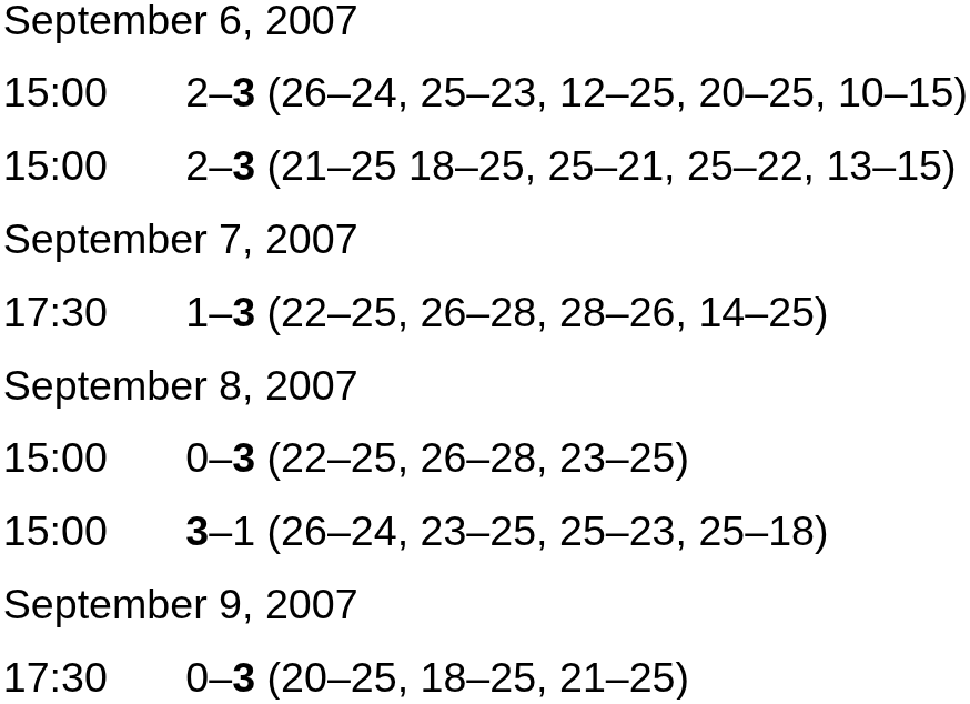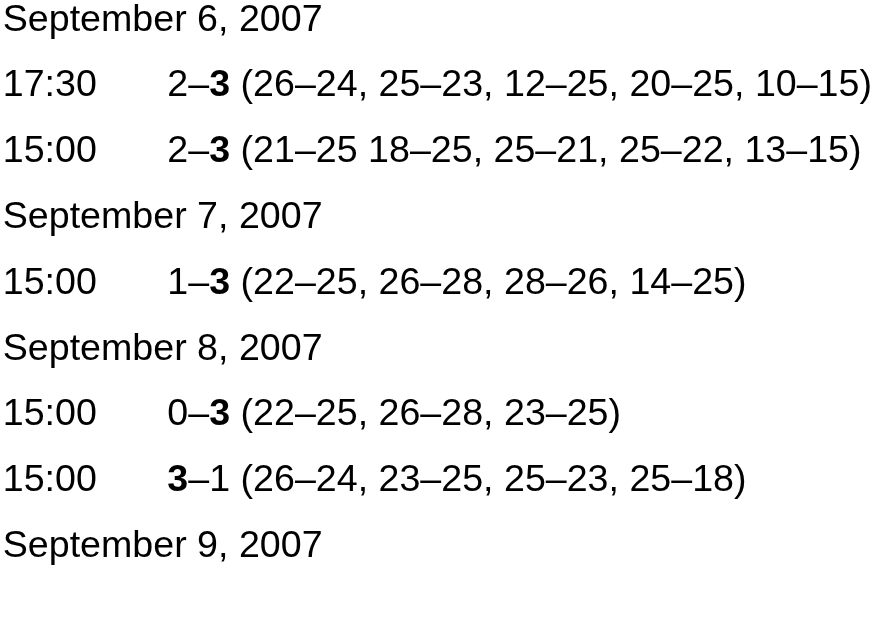 <table style=border-collapse:collapse  cellspacing=0 cellpadding=5>
 <tr>
 <td colspan="4">September 6, 2007</td>
 </tr>
 <tr>
-<td>15:00</td>
+<td>17:30</td>
 <td></td>
 <td><strong></strong></td>
 <td>2–<strong>3</strong> (26–24, 25–23, 12–25, 20–25, 10–15)</td>
 </tr>
 <tr>
 <td>15:00</td>
 <td></td>
 <td><strong></strong></td>
 <td>2–<strong>3</strong> (21–25 18–25, 25–21, 25–22, 13–15)</td>
 </tr>
 <tr>
 <td colspan="4">September 7, 2007</td>
 </tr>
 <tr>
-<td>17:30</td>
+<td>15:00</td>
 <td></td>
 <td><strong></strong></td>
 <td>1–<strong>3</strong> (22–25, 26–28, 28–26, 14–25)</td>
 </tr>
 <tr>
 <td colspan="4">September 8, 2007</td>
 </tr>
 <tr>
 <td>15:00</td>
 <td></td>
 <td><strong></strong></td>
 <td>0–<strong>3</strong> (22–25, 26–28, 23–25)</td>
 </tr>
 <tr>
 <td>15:00</td>
 <td><strong></strong></td>
 <td></td>
 <td><strong>3</strong>–1 (26–24, 23–25, 25–23, 25–18)</td>
 </tr>
 <tr>
 <td colspan="4">September 9, 2007</td>
 </tr>
-<tr>
-<td>17:30</td>
-<td></td>
-<td><strong></strong></td>
-<td>0–<strong>3</strong> (20–25, 18–25, 21–25)</td>
-</tr>
 </table>
